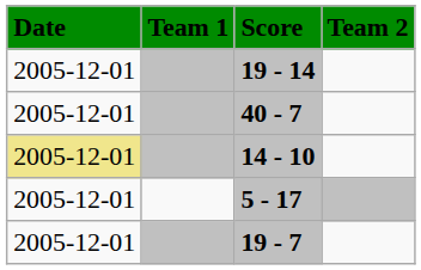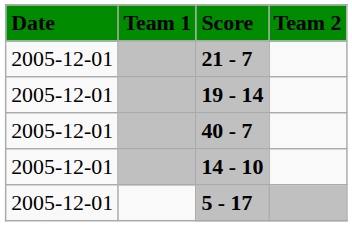 <table class="wikitable" style="margin:0.5em auto; font-size:95%">
 <tr bgcolor="#008B00">
 <td><strong>Date</strong></td>
 <td><strong>Team 1</strong></td>
 <td><strong>Score</strong></td>
 <td><strong>Team 2</strong></td>
+</tr>
+<tr>
+<td>2005-12-01</td>
+<td bgcolor="silver"><strong></strong></td>
+<td bgcolor="silver"><strong>21 - 7</strong></td>
+<td></td>
 </tr>
 <tr>
 <td>2005-12-01</td>
 <td bgcolor="silver"><strong></strong></td>
 <td bgcolor="silver"><strong>19 - 14</strong></td>
 <td></td>
 </tr>
 <tr>
 <td>2005-12-01</td>
 <td bgcolor="silver"><strong></strong></td>
 <td bgcolor="silver"><strong>40 - 7</strong></td>
 <td></td>
 </tr>
 <tr>
-<td style="background: khaki;">2005-12-01</td>
+<td>2005-12-01</td>
 <td bgcolor="silver"><strong></strong></td>
 <td bgcolor="silver"><strong>14 - 10</strong></td>
 <td></td>
 </tr>
 <tr>
 <td>2005-12-01</td>
 <td></td>
 <td bgcolor="silver"><strong>5 - 17</strong></td>
 <td bgcolor="silver"><strong></strong></td>
 </tr>
-<tr>
-<td>2005-12-01</td>
-<td bgcolor="silver"><strong></strong></td>
-<td bgcolor="silver"><strong>19 - 7</strong></td>
-<td></td>
-</tr>
 </table>
